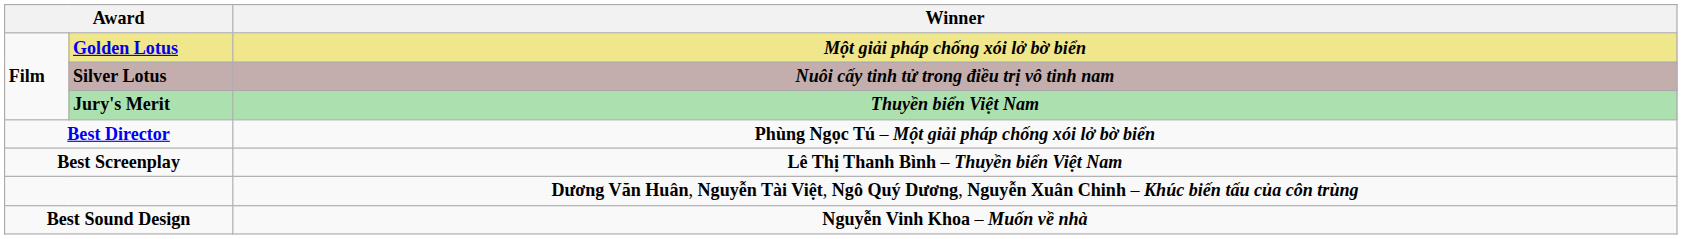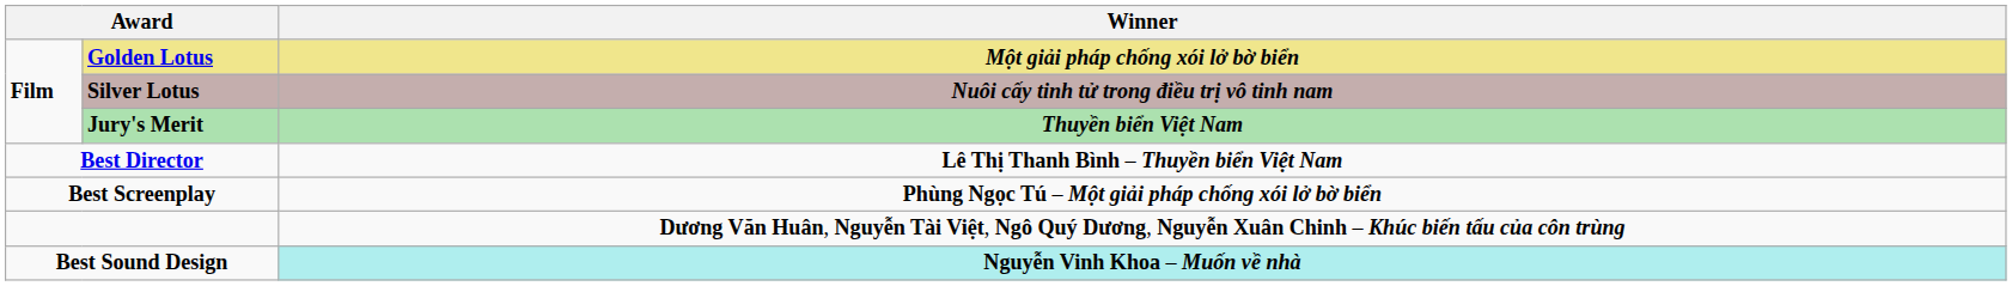 <table class=wikitable>
 <tr>
 <th width="12%" colspan="2">Award</th>
 <th width="76%">Winner</th>
 </tr>
 <tr>
 <td rowspan="3"><strong>Film</strong></td>
 <td style="background:#F0E68C"><strong><a href='#'>Golden Lotus</a></strong></td>
 <td style="background:#F0E68C" align=center><strong><em>Một giải pháp chống xói lở bờ biển</em></strong></td>
 </tr>
 <tr>
 <td style="background:#C4AEAD"><strong>Silver Lotus</strong></td>
 <td style="background:#C4AEAD" align=center><strong><em>Nuôi cấy tinh tử trong điều trị vô tinh nam</em></strong></td>
 </tr>
 <tr>
 <td style="background:#ACE1AF"><strong>Jury's Merit</strong></td>
 <td style="background:#ACE1AF" align=center><strong><em>Thuyền biển Việt Nam</em></strong></td>
 </tr>
 <tr>
 <td colspan="2" align=center><strong><a href='#'>Best Director</a></strong></td>
-<td align=center><strong>Phùng Ngọc Tú</strong> – <strong><em>Một giải pháp chống xói lở bờ biển</em></strong></td>
+<td align=center><strong>Lê Thị Thanh Bình</strong> – <strong><em>Thuyền biển Việt Nam</em></strong></td>
 </tr>
 <tr>
 <td colspan="2" align=center><strong>Best Screenplay</strong></td>
-<td align=center><strong>Lê Thị Thanh Bình</strong> – <strong><em>Thuyền biển Việt Nam</em></strong></td>
+<td align=center><strong>Phùng Ngọc Tú</strong> – <strong><em>Một giải pháp chống xói lở bờ biển</em></strong></td>
 </tr>
 <tr>
 <td colspan="2" align=center><strong></strong></td>
 <td align=center><strong>Dương Văn Huân</strong>, <strong>Nguyễn Tài Việt</strong>, <strong>Ngô Quý Dương</strong>, <strong>Nguyễn Xuân Chinh</strong> – <strong><em>Khúc biến tấu của côn trùng</em></strong></td>
 </tr>
 <tr>
 <td colspan="2" align=center><strong>Best Sound Design</strong></td>
-<td align=center><strong>Nguyễn Vinh Khoa</strong> – <strong><em>Muốn về nhà</em></strong></td>
+<td align=center style="background: paleturquoise;"><strong>Nguyễn Vinh Khoa</strong> – <strong><em>Muốn về nhà</em></strong></td>
 </tr>
 </table>
